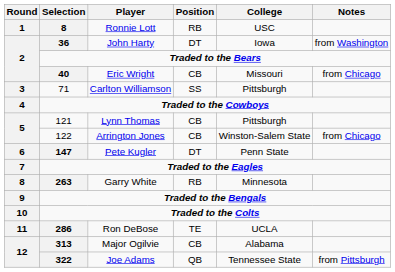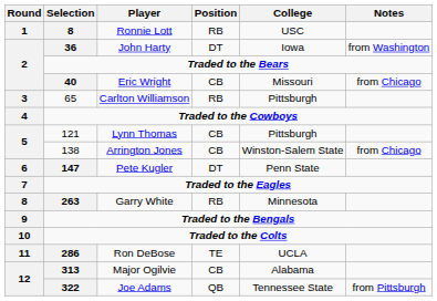 <table class="wikitable" style="text-align:center;">
 <tr>
 <th>Round</th>
 <th>Selection</th>
 <th>Player</th>
 <th>Position</th>
 <th>College</th>
 <th>Notes</th>
 </tr>
 <tr>
 <th>1</th>
 <th>8</th>
 <td><a href='#'>Ronnie Lott</a></td>
 <td>RB</td>
 <td>USC</td>
 <td></td>
 </tr>
 <tr>
 <th rowspan="3">2</th>
 <th>36</th>
 <td><a href='#'>John Harty</a></td>
 <td>DT</td>
 <td>Iowa</td>
 <td>from <a href='#'>Washington</a></td>
 </tr>
 <tr>
 <td colspan="5"><strong><em>Traded to the <a href='#'>Bears</a></em></strong></td>
 </tr>
 <tr>
 <th>40</th>
 <td><a href='#'>Eric Wright</a></td>
 <td>CB</td>
 <td>Missouri</td>
 <td>from <a href='#'>Chicago</a></td>
 </tr>
 <tr>
 <th>3</th>
-<td>71</td>
+<td>65</td>
 <td><a href='#'>Carlton Williamson</a></td>
-<td>SS</td>
+<td>RB</td>
 <td>Pittsburgh</td>
 <td></td>
 </tr>
 <tr>
 <th>4</th>
 <td colspan="5"><strong><em>Traded to the <a href='#'>Cowboys</a></em></strong></td>
 </tr>
 <tr>
 <th rowspan="2">5</th>
 <td>121</td>
 <td><a href='#'>Lynn Thomas</a></td>
 <td>CB</td>
 <td>Pittsburgh</td>
 <td></td>
 </tr>
 <tr>
-<td>122</td>
+<td>138</td>
 <td><a href='#'>Arrington Jones</a></td>
 <td>CB</td>
 <td>Winston-Salem State</td>
 <td>from <a href='#'>Chicago</a></td>
 </tr>
 <tr>
 <th>6</th>
 <th>147</th>
 <td><a href='#'>Pete Kugler</a></td>
 <td>DT</td>
 <td>Penn State</td>
 <td></td>
 </tr>
 <tr>
 <th>7</th>
 <td colspan="5"><strong><em>Traded to the <a href='#'>Eagles</a></em></strong></td>
 </tr>
 <tr>
 <th>8</th>
 <th>263</th>
 <td>Garry White</td>
 <td>RB</td>
 <td>Minnesota</td>
 <td></td>
 </tr>
 <tr>
 <th>9</th>
 <td colspan="5"><strong><em>Traded to the <a href='#'>Bengals</a></em></strong></td>
 </tr>
 <tr>
 <th>10</th>
 <td colspan="5"><strong><em>Traded to the <a href='#'>Colts</a></em></strong></td>
 </tr>
 <tr>
 <th>11</th>
 <th>286</th>
 <td>Ron DeBose</td>
 <td>TE</td>
 <td>UCLA</td>
 <td></td>
 </tr>
 <tr>
 <th rowspan="2">12</th>
 <th>313</th>
 <td>Major Ogilvie</td>
 <td>CB</td>
 <td>Alabama</td>
 <td></td>
 </tr>
 <tr>
 <th>322</th>
 <td><a href='#'>Joe Adams</a></td>
 <td>QB</td>
 <td>Tennessee State</td>
 <td>from <a href='#'>Pittsburgh</a></td>
 </tr>
 </table>
